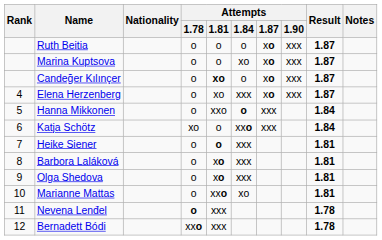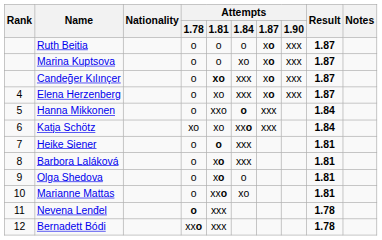 <table class="wikitable sortable" style="text-align:center">
 <tr>
 <th rowspan=2>Rank</th>
 <th rowspan=2>Name</th>
 <th rowspan=2>Nationality</th>
 <th colspan=5>Attempts</th>
 <th rowspan=2>Result</th>
 <th rowspan=2>Notes</th>
 </tr>
 <tr>
 <th>1.78</th>
 <th>1.81</th>
 <th>1.84</th>
 <th>1.87</th>
 <th>1.90</th>
 </tr>
 <tr>
 <td></td>
 <td align=left><a href='#'>Ruth Beitia</a></td>
 <td align=left></td>
 <td>o</td>
 <td>o</td>
 <td>o</td>
 <td>x<strong>o</strong></td>
 <td>xxx</td>
 <td><strong>1.87</strong></td>
 <td></td>
 </tr>
 <tr>
 <td></td>
 <td align=left><a href='#'>Marina Kuptsova</a></td>
 <td align=left></td>
 <td>o</td>
 <td>o</td>
 <td>xo</td>
 <td>x<strong>o</strong></td>
 <td>xxx</td>
 <td><strong>1.87</strong></td>
 <td></td>
 </tr>
 <tr>
 <td></td>
 <td align=left><a href='#'>Candeğer Kılınçer</a></td>
 <td align=left></td>
 <td>o</td>
 <td><strong>xo</strong></td>
-<td>o</td>
+<td>xxx</td>
 <td>x<strong>o</strong></td>
 <td>xxx</td>
 <td><strong>1.87</strong></td>
 <td></td>
 </tr>
 <tr>
 <td>4</td>
 <td align=left><a href='#'>Elena Herzenberg</a></td>
 <td align=left></td>
 <td>o</td>
 <td>xo</td>
 <td>xxx</td>
 <td>x<strong>o</strong></td>
 <td>xxx</td>
 <td><strong>1.87</strong></td>
 <td></td>
 </tr>
 <tr>
 <td>5</td>
 <td align=left><a href='#'>Hanna Mikkonen</a></td>
 <td align=left></td>
 <td>o</td>
 <td>xxo</td>
 <td><strong>o</strong></td>
 <td>xxx</td>
 <td></td>
 <td><strong>1.84</strong></td>
 <td></td>
 </tr>
 <tr>
 <td>6</td>
 <td align=left><a href='#'>Katja Schötz</a></td>
 <td align=left></td>
 <td>xo</td>
-<td>o</td>
+<td>xo</td>
 <td>xx<strong>o</strong></td>
 <td>xxx</td>
 <td></td>
 <td><strong>1.84</strong></td>
 <td></td>
 </tr>
 <tr>
 <td>7</td>
 <td align=left><a href='#'>Heike Siener</a></td>
 <td align=left></td>
 <td>o</td>
 <td><strong>o</strong></td>
 <td>xxx</td>
 <td></td>
 <td></td>
 <td><strong>1.81</strong></td>
 <td></td>
 </tr>
 <tr>
 <td>8</td>
 <td align=left><a href='#'>Barbora Laláková</a></td>
 <td align=left></td>
 <td>o</td>
 <td>x<strong>o</strong></td>
 <td>xxx</td>
 <td></td>
 <td></td>
 <td><strong>1.81</strong></td>
 <td></td>
 </tr>
 <tr>
 <td>9</td>
 <td align=left><a href='#'>Olga Shedova</a></td>
 <td align=left></td>
 <td>o</td>
 <td>x<strong>o</strong></td>
-<td>xxx</td>
+<td>o</td>
 <td></td>
 <td></td>
 <td><strong>1.81</strong></td>
 <td></td>
 </tr>
 <tr>
 <td>10</td>
 <td align=left><a href='#'>Marianne Mattas</a></td>
 <td align=left></td>
 <td>o</td>
 <td>xx<strong>o</strong></td>
 <td>xo</td>
 <td></td>
 <td></td>
 <td><strong>1.81</strong></td>
 <td></td>
 </tr>
 <tr>
 <td>11</td>
 <td align=left><a href='#'>Nevena Lenđel</a></td>
 <td align=left></td>
 <td><strong>o</strong></td>
 <td>xxx</td>
 <td></td>
 <td></td>
 <td></td>
 <td><strong>1.78</strong></td>
 <td></td>
 </tr>
 <tr>
 <td>12</td>
 <td align=left><a href='#'>Bernadett Bódi</a></td>
 <td align=left></td>
 <td>xx<strong>o</strong></td>
 <td>xxx</td>
 <td></td>
 <td></td>
 <td></td>
 <td><strong>1.78</strong></td>
 <td></td>
 </tr>
 </table>
